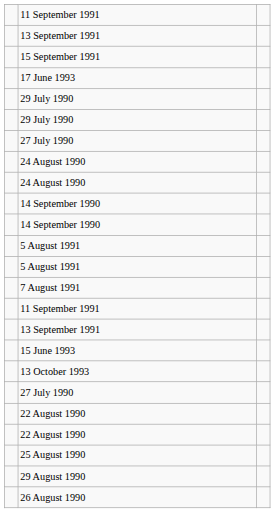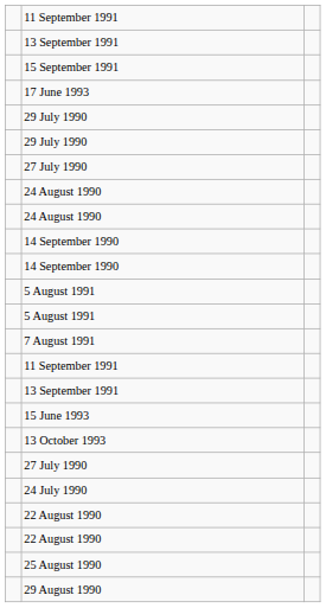 <table class="wikitable" style="font-size: 89%; float: left; width: 26em; margin-right: 1em; height: 700px">
 <tr>
 <td></td>
 <td>11 September 1991</td>
 <td></td>
 </tr>
 <tr>
 <td></td>
 <td>13 September 1991</td>
 <td></td>
 </tr>
 <tr>
 <td></td>
 <td>15 September 1991</td>
 <td></td>
 </tr>
 <tr>
 <td></td>
 <td>17 June 1993</td>
 <td></td>
 </tr>
 <tr>
 <td></td>
 <td>29 July 1990</td>
 <td></td>
 </tr>
 <tr>
 <td></td>
 <td>29 July 1990</td>
 <td></td>
 </tr>
 <tr>
 <td></td>
 <td>27 July 1990</td>
 <td></td>
 </tr>
 <tr>
 <td></td>
 <td>24 August 1990</td>
 <td></td>
 </tr>
 <tr>
 <td></td>
 <td>24 August 1990</td>
 <td></td>
 </tr>
 <tr>
 <td></td>
 <td>14 September 1990</td>
 <td></td>
 </tr>
 <tr>
 <td></td>
 <td>14 September 1990</td>
 <td></td>
 </tr>
 <tr>
 <td></td>
 <td>5 August 1991</td>
 <td></td>
 </tr>
 <tr>
 <td></td>
 <td>5 August 1991</td>
 <td></td>
 </tr>
 <tr>
 <td></td>
 <td>7 August 1991</td>
 <td></td>
 </tr>
 <tr>
 <td></td>
 <td>11 September 1991</td>
 <td></td>
 </tr>
 <tr>
 <td></td>
 <td>13 September 1991</td>
 <td></td>
 </tr>
 <tr>
 <td></td>
 <td>15 June 1993</td>
 <td></td>
 </tr>
 <tr>
 <td></td>
 <td>13 October 1993</td>
 <td></td>
 </tr>
 <tr>
 <td></td>
 <td>27 July 1990</td>
 <td></td>
 </tr>
 <tr>
 <td></td>
+<td>24 July 1990</td>
+<td></td>
+</tr>
+<tr>
+<td></td>
 <td>22 August 1990</td>
 <td></td>
 </tr>
 <tr>
 <td></td>
 <td>22 August 1990</td>
 <td></td>
 </tr>
 <tr>
 <td></td>
 <td>25 August 1990</td>
 <td></td>
 </tr>
 <tr>
 <td></td>
 <td>29 August 1990</td>
 <td></td>
 </tr>
-<tr>
-<td></td>
-<td>26 August 1990</td>
-<td></td>
-</tr>
 </table>
